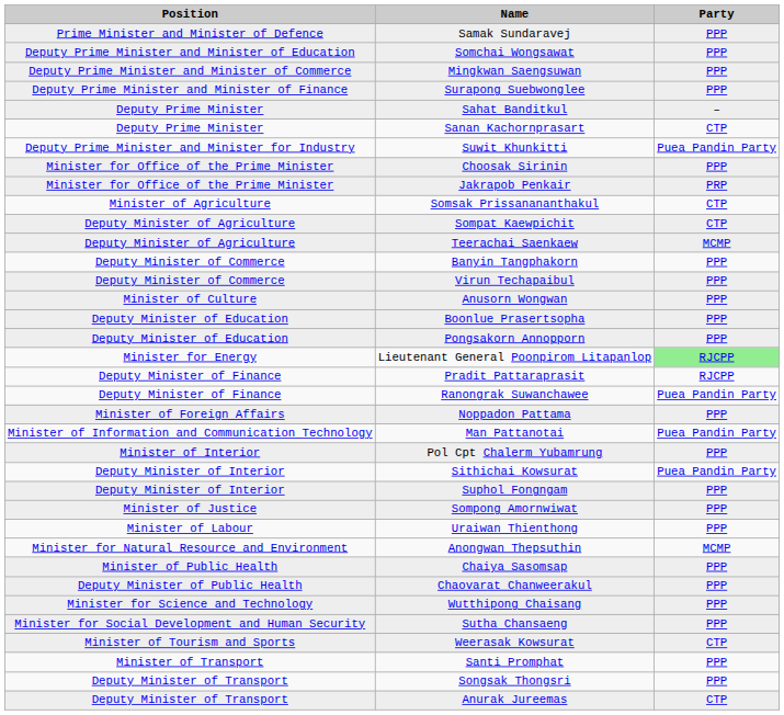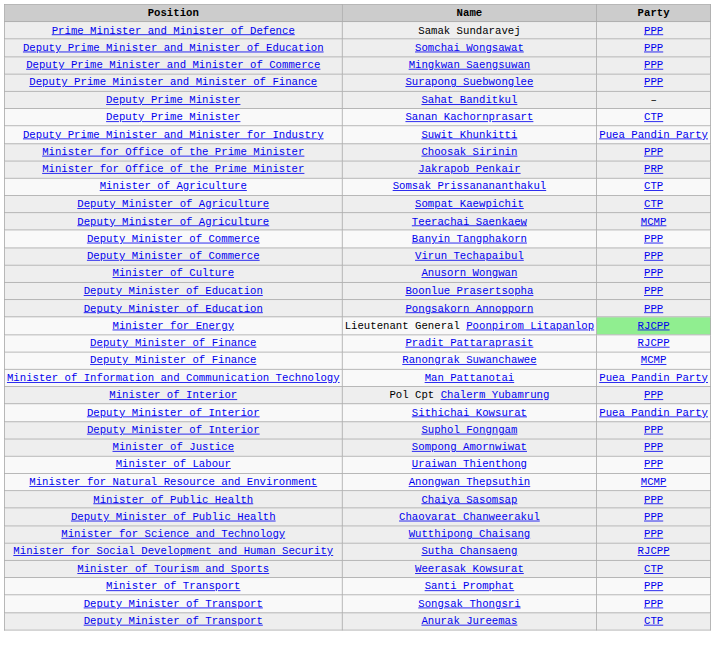 <table class="wikitable sortable collapsible collapsed" style="text-align: center">
 <tr>
 <th style="background:#ccc;">Position</th>
 <th style="background:#ccc;">Name</th>
 <th style="background:#ccc;">Party</th>
 </tr>
 <tr style="background:#eee;">
 <td><a href='#'>Prime Minister and Minister of Defence</a></td>
 <td>Samak Sundaravej</td>
 <td><a href='#'>PPP</a></td>
 </tr>
 <tr style="background:#eee;">
 <td><a href='#'>Deputy Prime Minister and Minister of Education</a></td>
 <td><a href='#'>Somchai Wongsawat</a></td>
 <td><a href='#'>PPP</a></td>
 </tr>
 <tr style="background:#eee;">
 <td><a href='#'>Deputy Prime Minister and Minister of Commerce</a></td>
 <td><a href='#'>Mingkwan Saengsuwan</a></td>
 <td><a href='#'>PPP</a></td>
 </tr>
 <tr style="background:#eee;">
 <td><a href='#'>Deputy Prime Minister and Minister of Finance</a></td>
 <td><a href='#'>Surapong Suebwonglee</a></td>
 <td><a href='#'>PPP</a></td>
 </tr>
 <tr style="background:#eee;">
 <td><a href='#'>Deputy Prime Minister</a></td>
 <td><a href='#'>Sahat Banditkul</a></td>
 <td>–</td>
 </tr>
 <tr>
 <td><a href='#'>Deputy Prime Minister</a></td>
 <td><a href='#'>Sanan Kachornprasart</a></td>
 <td><a href='#'>CTP</a></td>
 </tr>
 <tr>
 <td><a href='#'>Deputy Prime Minister and Minister for Industry</a></td>
 <td><a href='#'>Suwit Khunkitti</a></td>
 <td><a href='#'>Puea Pandin Party</a></td>
 </tr>
 <tr style="background:#eee;">
 <td><a href='#'>Minister for Office of the Prime Minister</a></td>
 <td><a href='#'>Choosak Sirinin</a></td>
 <td><a href='#'>PPP</a></td>
 </tr>
 <tr style="background:#eee;">
 <td><a href='#'>Minister for Office of the Prime Minister</a></td>
 <td><a href='#'>Jakrapob Penkair</a></td>
 <td><a href='#'>PRP</a></td>
 </tr>
 <tr>
 <td><a href='#'>Minister of Agriculture</a></td>
 <td><a href='#'>Somsak Prissanananthakul</a></td>
 <td><a href='#'>CTP</a></td>
 </tr>
 <tr style="background:#eee;">
 <td><a href='#'>Deputy Minister of Agriculture</a></td>
 <td><a href='#'>Sompat Kaewpichit</a></td>
 <td><a href='#'>CTP</a></td>
 </tr>
 <tr style="background:#eee;">
 <td><a href='#'>Deputy Minister of Agriculture</a></td>
 <td><a href='#'>Teerachai Saenkaew</a></td>
 <td><a href='#'>MCMP</a></td>
 </tr>
 <tr>
 <td><a href='#'>Deputy Minister of Commerce</a></td>
 <td><a href='#'>Banyin Tangphakorn</a></td>
 <td><a href='#'>PPP</a></td>
 </tr>
 <tr style="background:#eee;">
 <td><a href='#'>Deputy Minister of Commerce</a></td>
 <td><a href='#'>Virun Techapaibul</a></td>
 <td><a href='#'>PPP</a></td>
 </tr>
 <tr style="background:#eee;">
 <td><a href='#'>Minister of Culture</a></td>
 <td><a href='#'>Anusorn Wongwan</a></td>
 <td><a href='#'>PPP</a></td>
 </tr>
 <tr style="background:#eee;">
 <td><a href='#'>Deputy Minister of Education</a></td>
 <td><a href='#'>Boonlue Prasertsopha</a></td>
 <td><a href='#'>PPP</a></td>
 </tr>
 <tr style="background:#eee;">
 <td><a href='#'>Deputy Minister of Education</a></td>
 <td><a href='#'>Pongsakorn Annopporn</a></td>
 <td><a href='#'>PPP</a></td>
 </tr>
 <tr>
 <td><a href='#'>Minister for Energy</a></td>
 <td>Lieutenant General <a href='#'>Poonpirom Litapanlop</a></td>
 <td style="background: lightgreen;"><a href='#'>RJCPP</a></td>
 </tr>
 <tr>
 <td><a href='#'>Deputy Minister of Finance</a></td>
 <td><a href='#'>Pradit Pattaraprasit</a></td>
 <td><a href='#'>RJCPP</a></td>
 </tr>
 <tr>
 <td><a href='#'>Deputy Minister of Finance</a></td>
 <td><a href='#'>Ranongrak Suwanchawee</a></td>
-<td><a href='#'>Puea Pandin Party</a></td>
-</tr>
-<tr style="background:#eee;">
-<td><a href='#'>Minister of Foreign Affairs</a></td>
-<td><a href='#'>Noppadon Pattama</a></td>
-<td><a href='#'>PPP</a></td>
+<td><a href='#'>MCMP</a></td>
 </tr>
 <tr>
 <td><a href='#'>Minister of Information and Communication Technology</a></td>
 <td><a href='#'>Man Pattanotai</a></td>
 <td><a href='#'>Puea Pandin Party</a></td>
 </tr>
 <tr style="background:#eee;">
 <td><a href='#'>Minister of Interior</a></td>
 <td>Pol Cpt <a href='#'>Chalerm Yubamrung</a></td>
 <td><a href='#'>PPP</a></td>
 </tr>
 <tr>
 <td><a href='#'>Deputy Minister of Interior</a></td>
 <td><a href='#'>Sithichai Kowsurat</a></td>
 <td><a href='#'>Puea Pandin Party</a></td>
 </tr>
 <tr style="background:#eee;">
 <td><a href='#'>Deputy Minister of Interior</a></td>
 <td><a href='#'>Suphol Fongngam</a></td>
 <td><a href='#'>PPP</a></td>
 </tr>
 <tr style="background:#eee;">
 <td><a href='#'>Minister of Justice</a></td>
 <td><a href='#'>Sompong Amornwiwat</a></td>
 <td><a href='#'>PPP</a></td>
 </tr>
 <tr>
 <td><a href='#'>Minister of Labour</a></td>
 <td><a href='#'>Uraiwan Thienthong</a></td>
 <td><a href='#'>PPP</a></td>
 </tr>
 <tr>
 <td><a href='#'>Minister for Natural Resource and Environment</a></td>
 <td><a href='#'>Anongwan Thepsuthin</a></td>
 <td><a href='#'>MCMP</a></td>
 </tr>
 <tr style="background:#eee;">
 <td><a href='#'>Minister of Public Health</a></td>
 <td><a href='#'>Chaiya Sasomsap</a></td>
 <td><a href='#'>PPP</a></td>
 </tr>
 <tr style="background:#eee;">
 <td><a href='#'>Deputy Minister of Public Health</a></td>
 <td><a href='#'>Chaovarat Chanweerakul</a></td>
 <td><a href='#'>PPP</a></td>
 </tr>
 <tr style="background:#eee;">
 <td><a href='#'>Minister for Science and Technology</a></td>
 <td><a href='#'>Wutthipong Chaisang</a></td>
 <td><a href='#'>PPP</a></td>
 </tr>
 <tr style="background:#eee;">
 <td><a href='#'>Minister for Social Development and Human Security</a></td>
 <td><a href='#'>Sutha Chansaeng</a></td>
-<td><a href='#'>PPP</a></td>
+<td><a href='#'>RJCPP</a></td>
 </tr>
 <tr style="background:#eee;">
 <td><a href='#'>Minister of Tourism and Sports</a></td>
 <td><a href='#'>Weerasak Kowsurat</a></td>
 <td><a href='#'>CTP</a></td>
 </tr>
 <tr>
 <td><a href='#'>Minister of Transport</a></td>
 <td><a href='#'>Santi Promphat</a></td>
 <td><a href='#'>PPP</a></td>
 </tr>
 <tr>
 <td><a href='#'>Deputy Minister of Transport</a></td>
 <td><a href='#'>Songsak Thongsri</a></td>
 <td><a href='#'>PPP</a></td>
 </tr>
 <tr style="background:#eee;">
 <td><a href='#'>Deputy Minister of Transport</a></td>
 <td><a href='#'>Anurak Jureemas</a></td>
 <td><a href='#'>CTP</a></td>
 </tr>
 </table>
